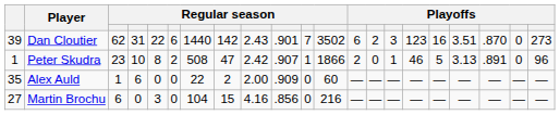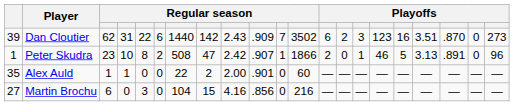 <table class="wikitable plainrowheaders" style="text-align:center;">
 <tr>
 <th scope="col" rowspan="2"></th>
 <th scope="col" rowspan="2">Player</th>
 <th scope=colgroup colspan=10>Regular season</th>
 <th scope=colgroup colspan=9>Playoffs</th>
 </tr>
 <tr>
 <th scope="col"></th>
 <th scope="col"></th>
 <th scope="col"></th>
 <th scope="col"></th>
 <th scope="col"></th>
 <th scope="col"></th>
 <th scope="col"></th>
 <th scope="col"></th>
 <th scope="col"></th>
 <th scope="col"></th>
 <th scope="col"></th>
 <th scope="col"></th>
 <th scope="col"></th>
 <th scope="col"></th>
 <th scope="col"></th>
 <th scope="col"></th>
 <th scope="col"></th>
 <th scope="col"></th>
 <th scope="col"></th>
 </tr>
 <tr>
 <td scope="row">39</td>
 <td align="left"><a href='#'>Dan Cloutier</a></td>
 <td>62</td>
 <td>31</td>
 <td>22</td>
 <td>6</td>
 <td>1440</td>
 <td>142</td>
 <td>2.43</td>
-<td>.901</td>
+<td>.909</td>
 <td>7</td>
 <td>3502</td>
 <td>6</td>
 <td>2</td>
 <td>3</td>
 <td>123</td>
 <td>16</td>
 <td>3.51</td>
 <td>.870</td>
 <td>0</td>
 <td>273</td>
 </tr>
 <tr>
 <td scope="row">1</td>
 <td align="left"><a href='#'>Peter Skudra</a></td>
 <td>23</td>
 <td>10</td>
 <td>8</td>
 <td>2</td>
 <td>508</td>
 <td>47</td>
 <td>2.42</td>
 <td>.907</td>
 <td>1</td>
 <td>1866</td>
 <td>2</td>
 <td>0</td>
 <td>1</td>
 <td>46</td>
 <td>5</td>
 <td>3.13</td>
 <td>.891</td>
 <td>0</td>
 <td>96</td>
 </tr>
 <tr>
 <td scope="row">35</td>
 <td align="left"><a href='#'>Alex Auld</a></td>
 <td>1</td>
-<td>6</td>
+<td>1</td>
 <td>0</td>
 <td>0</td>
 <td>22</td>
 <td>2</td>
 <td>2.00</td>
-<td>.909</td>
+<td>.901</td>
 <td>0</td>
 <td>60</td>
 <td>—</td>
 <td>—</td>
 <td>—</td>
 <td>—</td>
 <td>—</td>
 <td>—</td>
 <td>—</td>
 <td>—</td>
 <td>—</td>
 </tr>
 <tr>
 <td scope="row">27</td>
 <td align="left"><a href='#'>Martin Brochu</a></td>
 <td>6</td>
 <td>0</td>
 <td>3</td>
 <td>0</td>
 <td>104</td>
 <td>15</td>
 <td>4.16</td>
 <td>.856</td>
 <td>0</td>
 <td>216</td>
 <td>—</td>
 <td>—</td>
 <td>—</td>
 <td>—</td>
 <td>—</td>
 <td>—</td>
 <td>—</td>
 <td>—</td>
 <td>—</td>
 </tr>
 </table>
